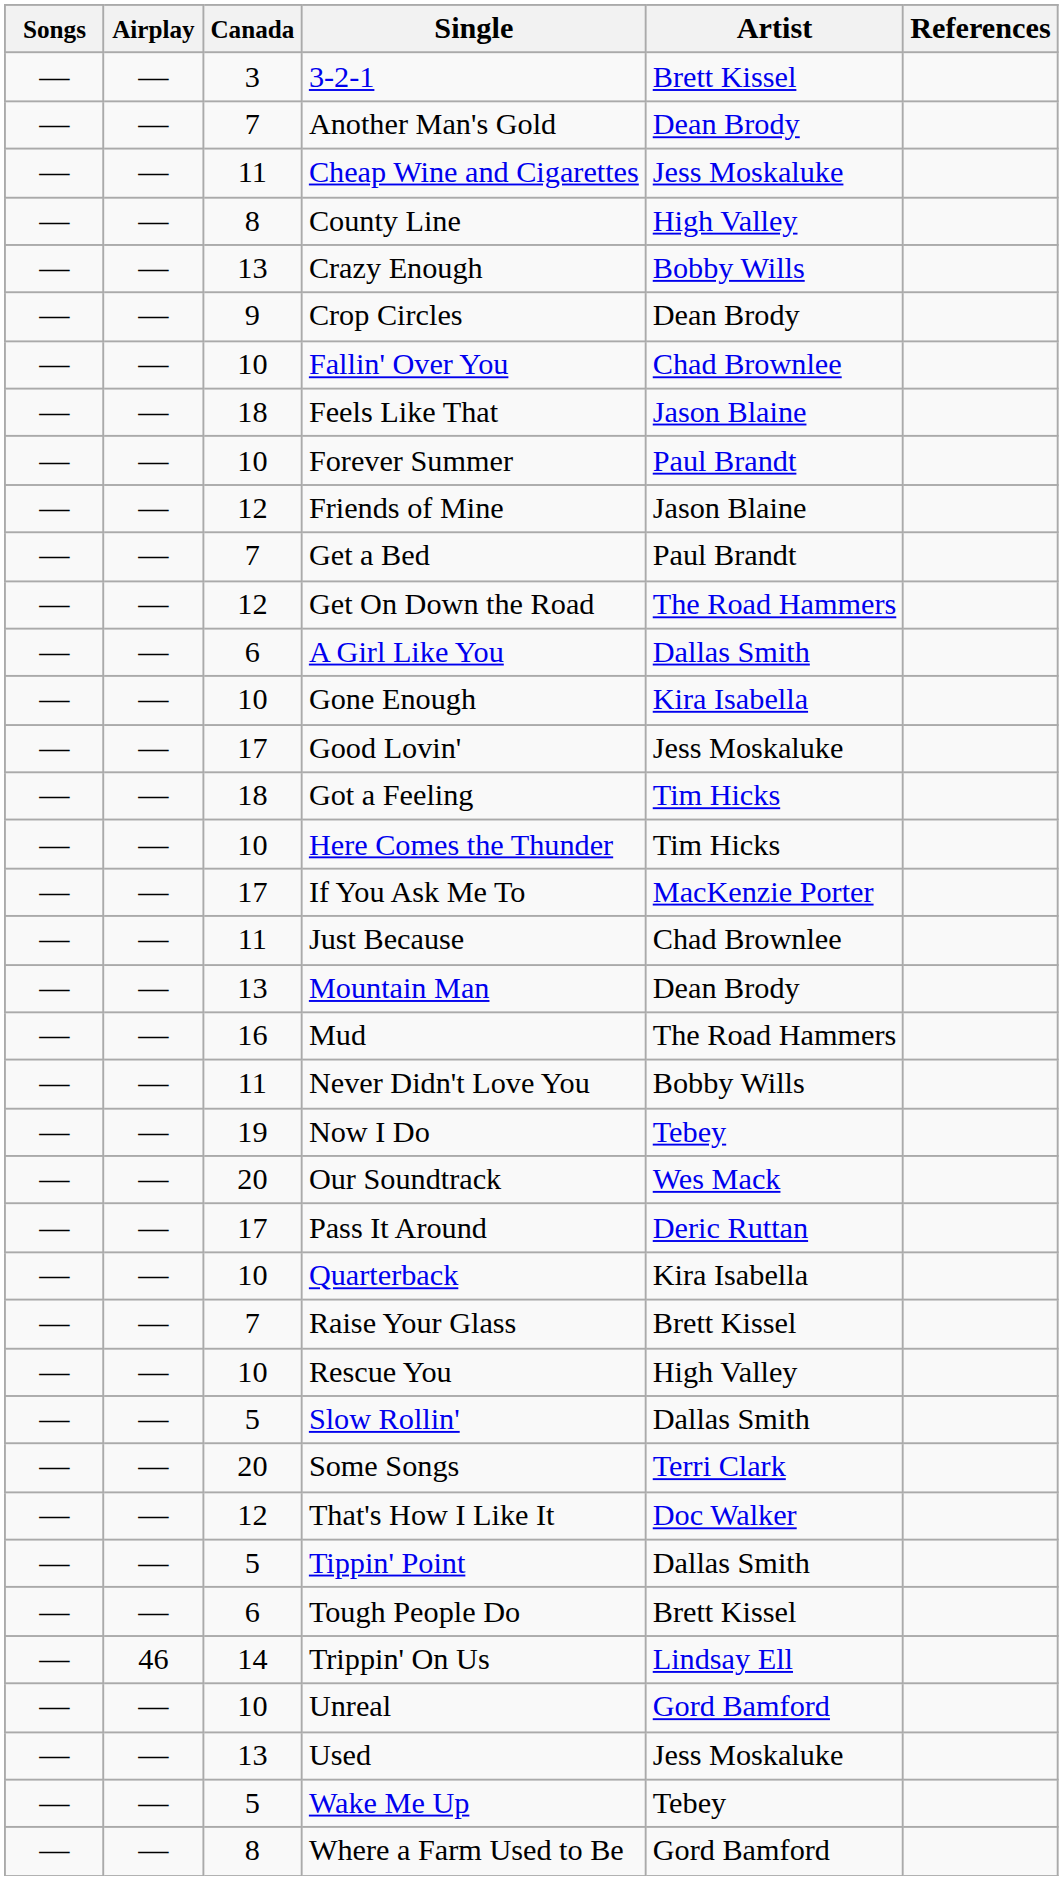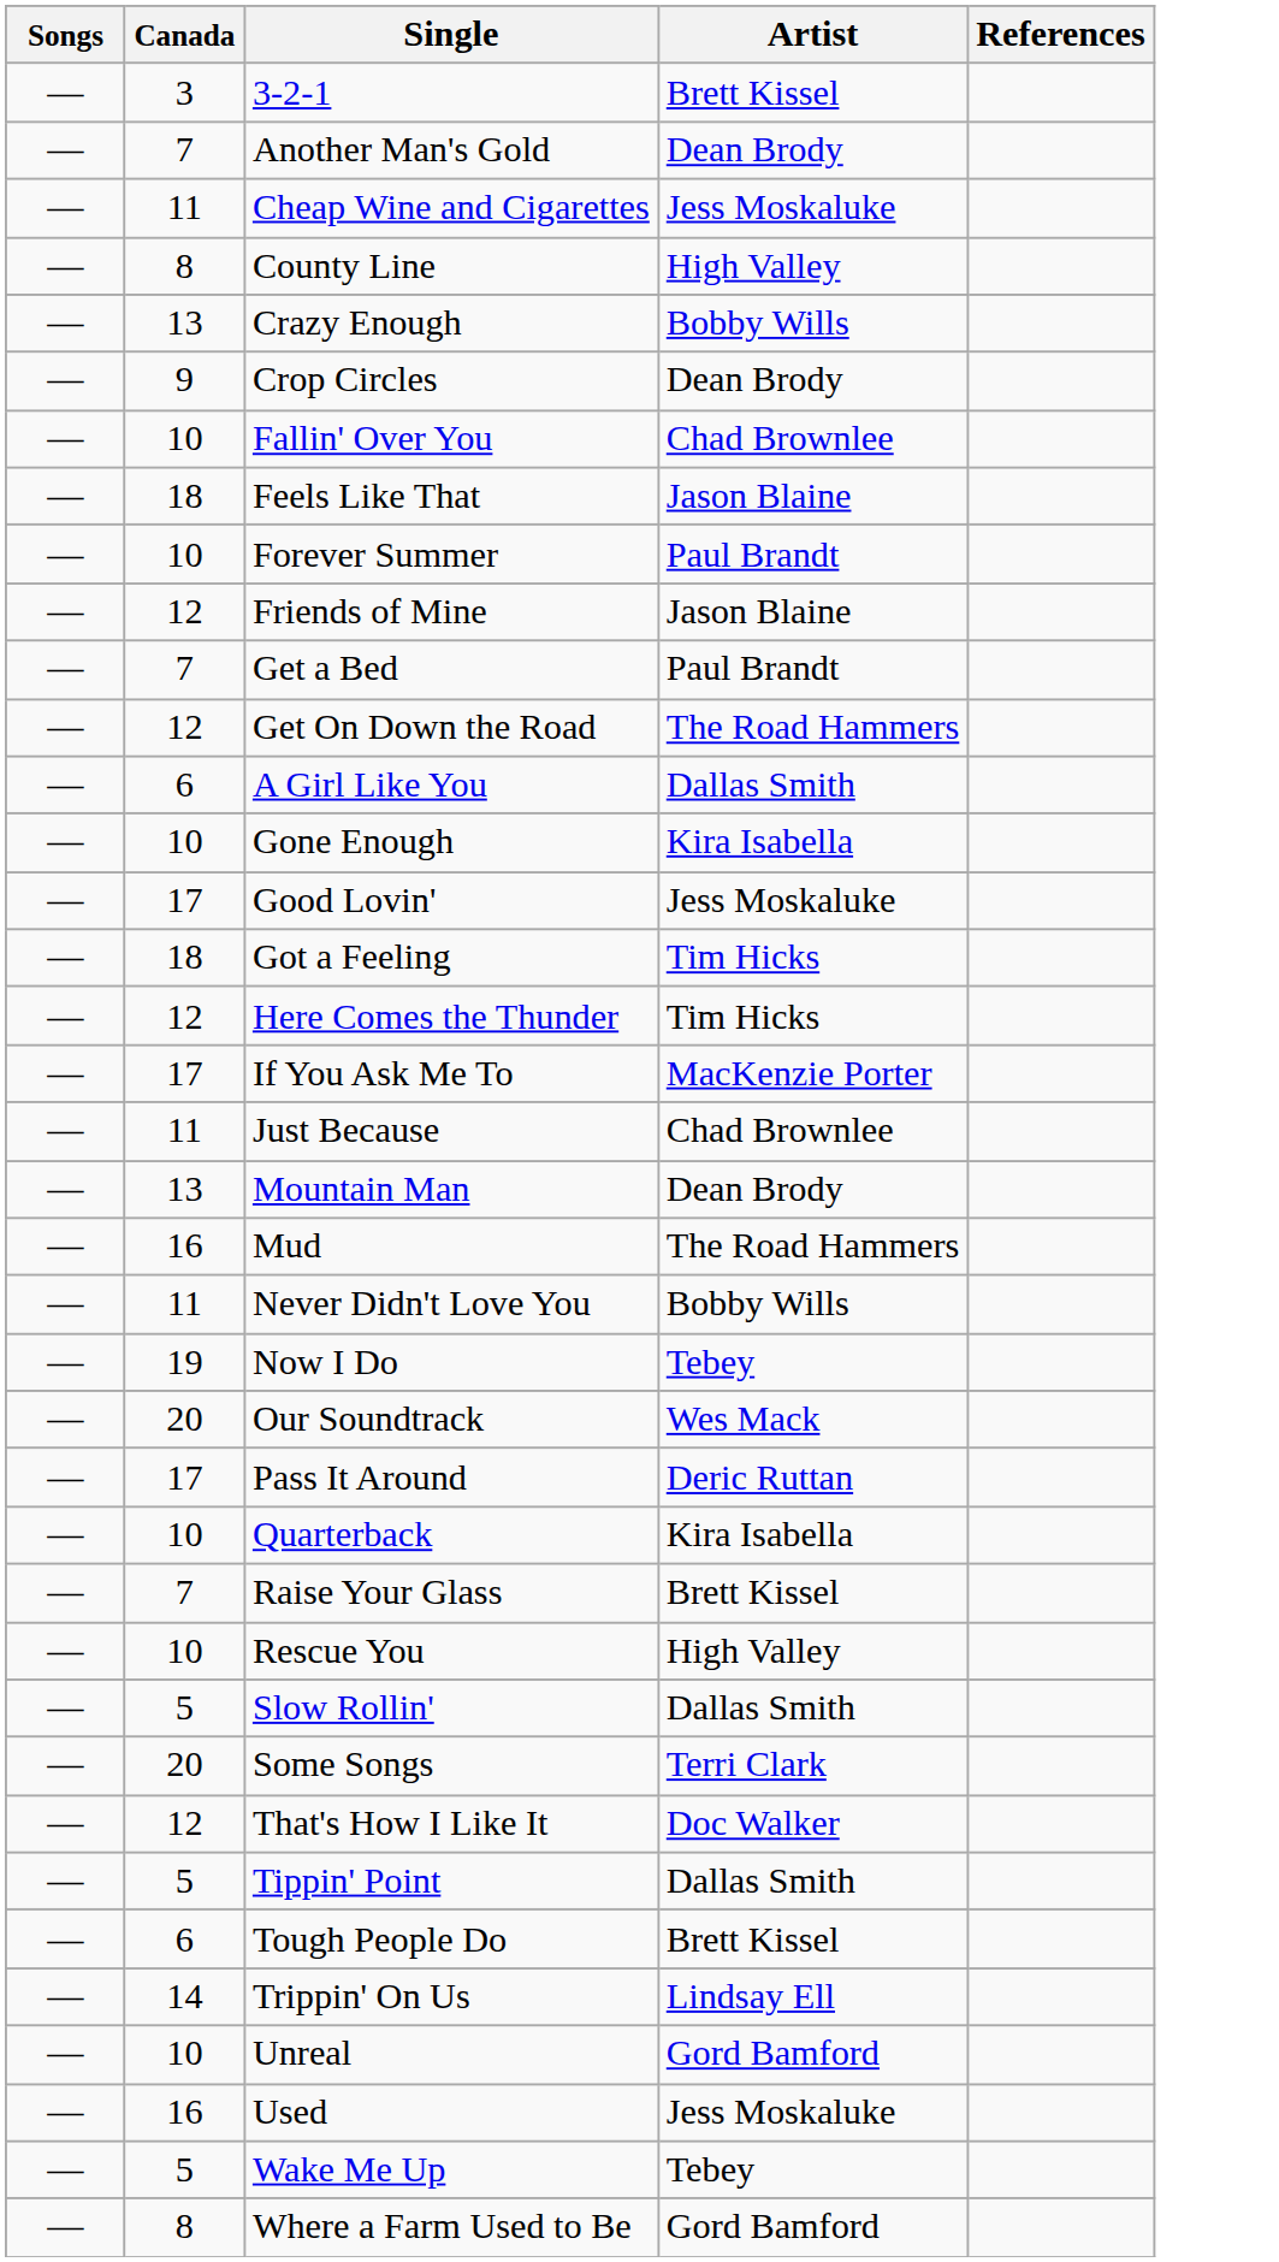 <table class="wikitable sortable">
 <tr>
 <th width=45><small>Songs</small></th>
-<th width=45><small>Airplay</small></th>
 <th width=45><small>Canada</small></th>
 <th width=auto>Single</th>
 <th width=auto>Artist</th>
 <th width=auto>References</th>
 </tr>
 <tr>
-<td align=center>—</td>
 <td align=center>—</td>
 <td align=center>3</td>
 <td><a href='#'>3-2-1</a></td>
 <td><a href='#'>Brett Kissel</a></td>
 <td align=center></td>
 </tr>
 <tr>
 <td align=center>—</td>
-<td align=center>—</td>
 <td align=center>7</td>
 <td>Another Man's Gold</td>
 <td><a href='#'>Dean Brody</a></td>
 <td align=center></td>
 </tr>
 <tr>
-<td align=center>—</td>
 <td align=center>—</td>
 <td align=center>11</td>
 <td><a href='#'>Cheap Wine and Cigarettes</a></td>
 <td><a href='#'>Jess Moskaluke</a></td>
 <td align=center></td>
 </tr>
 <tr>
 <td align=center>—</td>
-<td align=center>—</td>
 <td align=center>8</td>
 <td>County Line</td>
 <td><a href='#'>High Valley</a></td>
 <td align=center></td>
 </tr>
 <tr>
-<td align=center>—</td>
 <td align=center>—</td>
 <td align=center>13</td>
 <td>Crazy Enough</td>
 <td><a href='#'>Bobby Wills</a></td>
 <td align=center></td>
 </tr>
 <tr>
 <td align=center>—</td>
-<td align=center>—</td>
 <td align=center>9</td>
 <td>Crop Circles</td>
 <td>Dean Brody</td>
 <td align=center></td>
 </tr>
 <tr>
-<td align=center>—</td>
 <td align=center>—</td>
 <td align=center>10</td>
 <td><a href='#'>Fallin' Over You</a></td>
 <td><a href='#'>Chad Brownlee</a></td>
 <td align=center></td>
 </tr>
 <tr>
 <td align=center>—</td>
-<td align=center>—</td>
 <td align=center>18</td>
 <td>Feels Like That</td>
 <td><a href='#'>Jason Blaine</a></td>
 <td align=center></td>
 </tr>
 <tr>
-<td align=center>—</td>
 <td align=center>—</td>
 <td align=center>10</td>
 <td>Forever Summer</td>
 <td><a href='#'>Paul Brandt</a></td>
 <td align=center></td>
 </tr>
 <tr>
 <td align=center>—</td>
-<td align=center>—</td>
 <td align=center>12</td>
 <td>Friends of Mine</td>
 <td>Jason Blaine</td>
 <td align=center></td>
 </tr>
 <tr>
-<td align=center>—</td>
 <td align=center>—</td>
 <td align=center>7</td>
 <td>Get a Bed</td>
 <td>Paul Brandt</td>
 <td align=center></td>
 </tr>
 <tr>
 <td align=center>—</td>
-<td align=center>—</td>
 <td align=center>12</td>
 <td>Get On Down the Road</td>
 <td><a href='#'>The Road Hammers</a></td>
 <td align=center></td>
 </tr>
 <tr>
-<td align=center>—</td>
 <td align=center>—</td>
 <td align=center>6</td>
 <td><a href='#'>A Girl Like You</a></td>
 <td><a href='#'>Dallas Smith</a></td>
 <td align=center></td>
 </tr>
 <tr>
 <td align=center>—</td>
-<td align=center>—</td>
 <td align=center>10</td>
 <td>Gone Enough</td>
 <td><a href='#'>Kira Isabella</a></td>
 <td align=center></td>
 </tr>
 <tr>
-<td align=center>—</td>
 <td align=center>—</td>
 <td align=center>17</td>
 <td>Good Lovin'</td>
 <td>Jess Moskaluke</td>
 <td align=center></td>
 </tr>
 <tr>
 <td align=center>—</td>
-<td align=center>—</td>
 <td align=center>18</td>
 <td>Got a Feeling</td>
 <td><a href='#'>Tim Hicks</a></td>
 <td align=center></td>
 </tr>
 <tr>
 <td align=center>—</td>
-<td align=center>—</td>
-<td align=center>10</td>
+<td align=center>12</td>
 <td><a href='#'>Here Comes the Thunder</a></td>
 <td>Tim Hicks</td>
 <td align=center></td>
 </tr>
 <tr>
-<td align=center>—</td>
 <td align=center>—</td>
 <td align=center>17</td>
 <td>If You Ask Me To</td>
 <td><a href='#'>MacKenzie Porter</a></td>
 <td align=center></td>
 </tr>
 <tr>
 <td align=center>—</td>
-<td align=center>—</td>
 <td align=center>11</td>
 <td>Just Because</td>
 <td>Chad Brownlee</td>
 <td align=center></td>
 </tr>
 <tr>
-<td align=center>—</td>
 <td align=center>—</td>
 <td align=center>13</td>
 <td><a href='#'>Mountain Man</a></td>
 <td>Dean Brody</td>
 <td align=center></td>
 </tr>
 <tr>
 <td align=center>—</td>
-<td align=center>—</td>
 <td align=center>16</td>
 <td>Mud</td>
 <td>The Road Hammers</td>
 <td align=center></td>
 </tr>
 <tr>
-<td align=center>—</td>
 <td align=center>—</td>
 <td align=center>11</td>
 <td>Never Didn't Love You</td>
 <td>Bobby Wills</td>
 <td align=center></td>
 </tr>
 <tr>
 <td align=center>—</td>
-<td align=center>—</td>
 <td align=center>19</td>
 <td>Now I Do</td>
 <td><a href='#'>Tebey</a></td>
 <td align=center></td>
 </tr>
 <tr>
-<td align=center>—</td>
 <td align=center>—</td>
 <td align=center>20</td>
 <td>Our Soundtrack</td>
 <td><a href='#'>Wes Mack</a></td>
 <td align=center></td>
 </tr>
 <tr>
 <td align=center>—</td>
-<td align=center>—</td>
 <td align=center>17</td>
 <td>Pass It Around</td>
 <td><a href='#'>Deric Ruttan</a></td>
 <td align=center></td>
 </tr>
 <tr>
-<td align=center>—</td>
 <td align=center>—</td>
 <td align=center>10</td>
 <td><a href='#'>Quarterback</a></td>
 <td>Kira Isabella</td>
 <td align=center></td>
 </tr>
 <tr>
 <td align=center>—</td>
-<td align=center>—</td>
 <td align=center>7</td>
 <td>Raise Your Glass</td>
 <td>Brett Kissel</td>
 <td align=center></td>
 </tr>
 <tr>
-<td align=center>—</td>
 <td align=center>—</td>
 <td align=center>10</td>
 <td>Rescue You</td>
 <td>High Valley</td>
 <td align=center></td>
 </tr>
 <tr>
 <td align=center>—</td>
-<td align=center>—</td>
 <td align=center>5</td>
 <td><a href='#'>Slow Rollin'</a></td>
 <td>Dallas Smith</td>
 <td align=center></td>
 </tr>
 <tr>
-<td align=center>—</td>
 <td align=center>—</td>
 <td align=center>20</td>
 <td>Some Songs</td>
 <td><a href='#'>Terri Clark</a></td>
 <td align=center></td>
 </tr>
 <tr>
 <td align=center>—</td>
-<td align=center>—</td>
 <td align=center>12</td>
 <td>That's How I Like It</td>
 <td><a href='#'>Doc Walker</a></td>
 <td align=center></td>
 </tr>
 <tr>
-<td align=center>—</td>
 <td align=center>—</td>
 <td align=center>5</td>
 <td><a href='#'>Tippin' Point</a></td>
 <td>Dallas Smith</td>
 <td align=center></td>
 </tr>
 <tr>
 <td align=center>—</td>
-<td align=center>—</td>
 <td align=center>6</td>
 <td>Tough People Do</td>
 <td>Brett Kissel</td>
 <td align=center></td>
 </tr>
 <tr>
 <td align=center>—</td>
-<td align=center>46</td>
 <td align=center>14</td>
 <td>Trippin' On Us</td>
 <td><a href='#'>Lindsay Ell</a></td>
 <td align=center></td>
 </tr>
 <tr>
-<td align=center>—</td>
 <td align=center>—</td>
 <td align=center>10</td>
 <td>Unreal</td>
 <td><a href='#'>Gord Bamford</a></td>
 <td align=center></td>
 </tr>
 <tr>
 <td align=center>—</td>
-<td align=center>—</td>
-<td align=center>13</td>
+<td align=center>16</td>
 <td>Used</td>
 <td>Jess Moskaluke</td>
 <td align=center></td>
 </tr>
 <tr>
-<td align=center>—</td>
 <td align=center>—</td>
 <td align=center>5</td>
 <td><a href='#'>Wake Me Up</a></td>
 <td>Tebey</td>
 <td align=center></td>
 </tr>
 <tr>
 <td align=center>—</td>
-<td align=center>—</td>
 <td align=center>8</td>
 <td>Where a Farm Used to Be</td>
 <td>Gord Bamford</td>
 <td align=center></td>
 </tr>
 </table>
